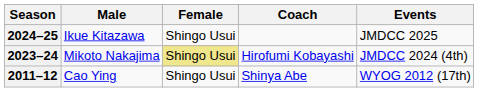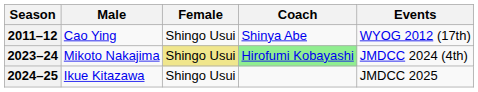 <table class="wikitable">
 <tr>
 <th scope="col">Season</th>
 <th scope="col">Male</th>
 <th scope="col">Female</th>
 <th scope="col">Coach</th>
 <th scope="col">Events</th>
 </tr>
 <tr>
+<th scope="row">2011–12</th>
+<td> <a href='#'>Cao Ying</a></td>
+<td> Shingo Usui</td>
+<td><a href='#'>Shinya Abe</a></td>
+<td><a href='#'>WYOG 2012</a> (17th)</td>
+</tr>
+<tr>
+<th scope="row">2023–24</th>
+<td><a href='#'>Mikoto Nakajima</a></td>
+<td style="background: khaki;">Shingo Usui</td>
+<td style="background: lightgreen;"><a href='#'>Hirofumi Kobayashi</a></td>
+<td><a href='#'>JMDCC</a> 2024 (4th)</td>
+</tr>
+<tr>
 <th scope="row">2024–25</th>
 <td><a href='#'>Ikue Kitazawa</a></td>
 <td>Shingo Usui</td>
 <td></td>
 <td>JMDCC 2025 </td>
 </tr>
-<tr>
-<th scope="row">2023–24</th>
-<td><a href='#'>Mikoto Nakajima</a></td>
-<td style="background: khaki;">Shingo Usui</td>
-<td><a href='#'>Hirofumi Kobayashi</a></td>
-<td><a href='#'>JMDCC</a> 2024 (4th)</td>
-</tr>
-<tr>
-<th scope="row">2011–12</th>
-<td> <a href='#'>Cao Ying</a></td>
-<td> Shingo Usui</td>
-<td><a href='#'>Shinya Abe</a></td>
-<td><a href='#'>WYOG 2012</a> (17th)</td>
-</tr>
 </table>
